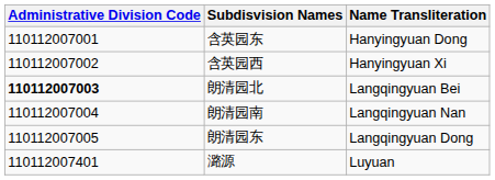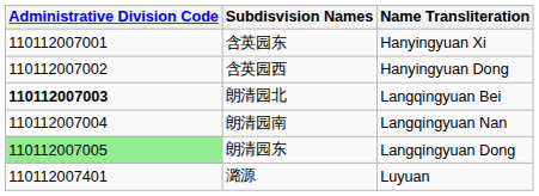 <table class="wikitable sortable">
 <tr>
 <th><a href='#'>Administrative Division Code</a></th>
 <th>Subdisvision Names</th>
 <th>Name Transliteration</th>
 </tr>
 <tr>
 <td>110112007001</td>
 <td>含英园东</td>
-<td>Hanyingyuan Dong</td>
+<td>Hanyingyuan Xi</td>
 </tr>
 <tr>
 <td>110112007002</td>
 <td>含英园西</td>
-<td>Hanyingyuan Xi</td>
+<td>Hanyingyuan Dong</td>
 </tr>
 <tr>
 <td><strong>110112007003</strong></td>
 <td>朗清园北</td>
 <td>Langqingyuan Bei</td>
 </tr>
 <tr>
 <td>110112007004</td>
 <td>朗清园南</td>
 <td>Langqingyuan Nan</td>
 </tr>
 <tr>
-<td>110112007005</td>
+<td style="background: lightgreen;">110112007005</td>
 <td>朗清园东</td>
 <td>Langqingyuan Dong</td>
 </tr>
 <tr>
 <td>110112007401</td>
 <td>潞源</td>
 <td>Luyuan</td>
 </tr>
 </table>
